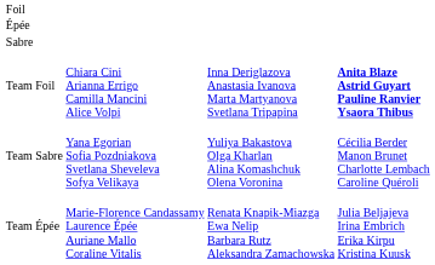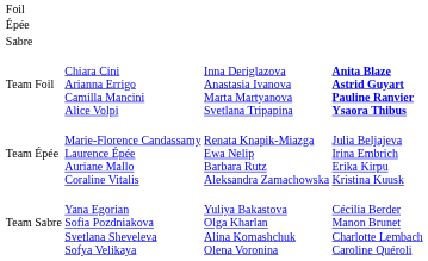 <table>
 <tr>
 <td rowspan=2>Foil</td>
 <td rowspan=2></td>
 <td rowspan=2></td>
 <td></td>
 </tr>
 <tr>
 <td></td>
 </tr>
 <tr>
 <td rowspan=2>Épée</td>
 <td rowspan=2></td>
 <td rowspan=2></td>
 <td></td>
 </tr>
 <tr>
 <td></td>
 </tr>
 <tr>
 <td rowspan=2>Sabre</td>
 <td rowspan=2></td>
 <td rowspan=2></td>
 <td></td>
 </tr>
 <tr>
 <td></td>
 </tr>
 <tr>
 <td>Team Foil</td>
 <td><br><a href='#'>Chiara Cini</a><br><a href='#'>Arianna Errigo</a><br><a href='#'>Camilla Mancini</a><br><a href='#'>Alice Volpi</a></td>
 <td><br><a href='#'>Inna Deriglazova</a><br><a href='#'>Anastasia Ivanova</a><br><a href='#'>Marta Martyanova</a><br><a href='#'>Svetlana Tripapina</a></td>
 <td><strong><br><a href='#'>Anita Blaze</a><br><a href='#'>Astrid Guyart</a><br><a href='#'>Pauline Ranvier</a><br><a href='#'>Ysaora Thibus</a></strong></td>
 </tr>
 <tr>
+<td>Team Épée</td>
+<td><br><a href='#'>Marie-Florence Candassamy</a><br><a href='#'>Laurence Épée</a><br><a href='#'>Auriane Mallo</a><br><a href='#'>Coraline Vitalis</a></td>
+<td><br><a href='#'>Renata Knapik-Miazga</a><br><a href='#'>Ewa Nelip</a><br><a href='#'>Barbara Rutz</a><br><a href='#'>Aleksandra Zamachowska</a></td>
+<td><br><a href='#'>Julia Beljajeva</a><br><a href='#'>Irina Embrich</a><br><a href='#'>Erika Kirpu</a><br><a href='#'>Kristina Kuusk</a></td>
+</tr>
+<tr>
 <td>Team Sabre</td>
 <td><br><a href='#'>Yana Egorian</a><br><a href='#'>Sofia Pozdniakova</a><br><a href='#'>Svetlana Sheveleva</a><br><a href='#'>Sofya Velikaya</a></td>
 <td><br><a href='#'>Yuliya Bakastova</a><br><a href='#'>Olga Kharlan</a><br><a href='#'>Alina Komashchuk</a><br><a href='#'>Olena Voronina</a></td>
 <td><br><a href='#'>Cécilia Berder</a><br><a href='#'>Manon Brunet</a><br><a href='#'>Charlotte Lembach</a><br><a href='#'>Caroline Quéroli</a></td>
 </tr>
-<tr>
-<td>Team Épée</td>
-<td><br><a href='#'>Marie-Florence Candassamy</a><br><a href='#'>Laurence Épée</a><br><a href='#'>Auriane Mallo</a><br><a href='#'>Coraline Vitalis</a></td>
-<td><br><a href='#'>Renata Knapik-Miazga</a><br><a href='#'>Ewa Nelip</a><br><a href='#'>Barbara Rutz</a><br><a href='#'>Aleksandra Zamachowska</a></td>
-<td><br><a href='#'>Julia Beljajeva</a><br><a href='#'>Irina Embrich</a><br><a href='#'>Erika Kirpu</a><br><a href='#'>Kristina Kuusk</a></td>
-</tr>
 </table>
